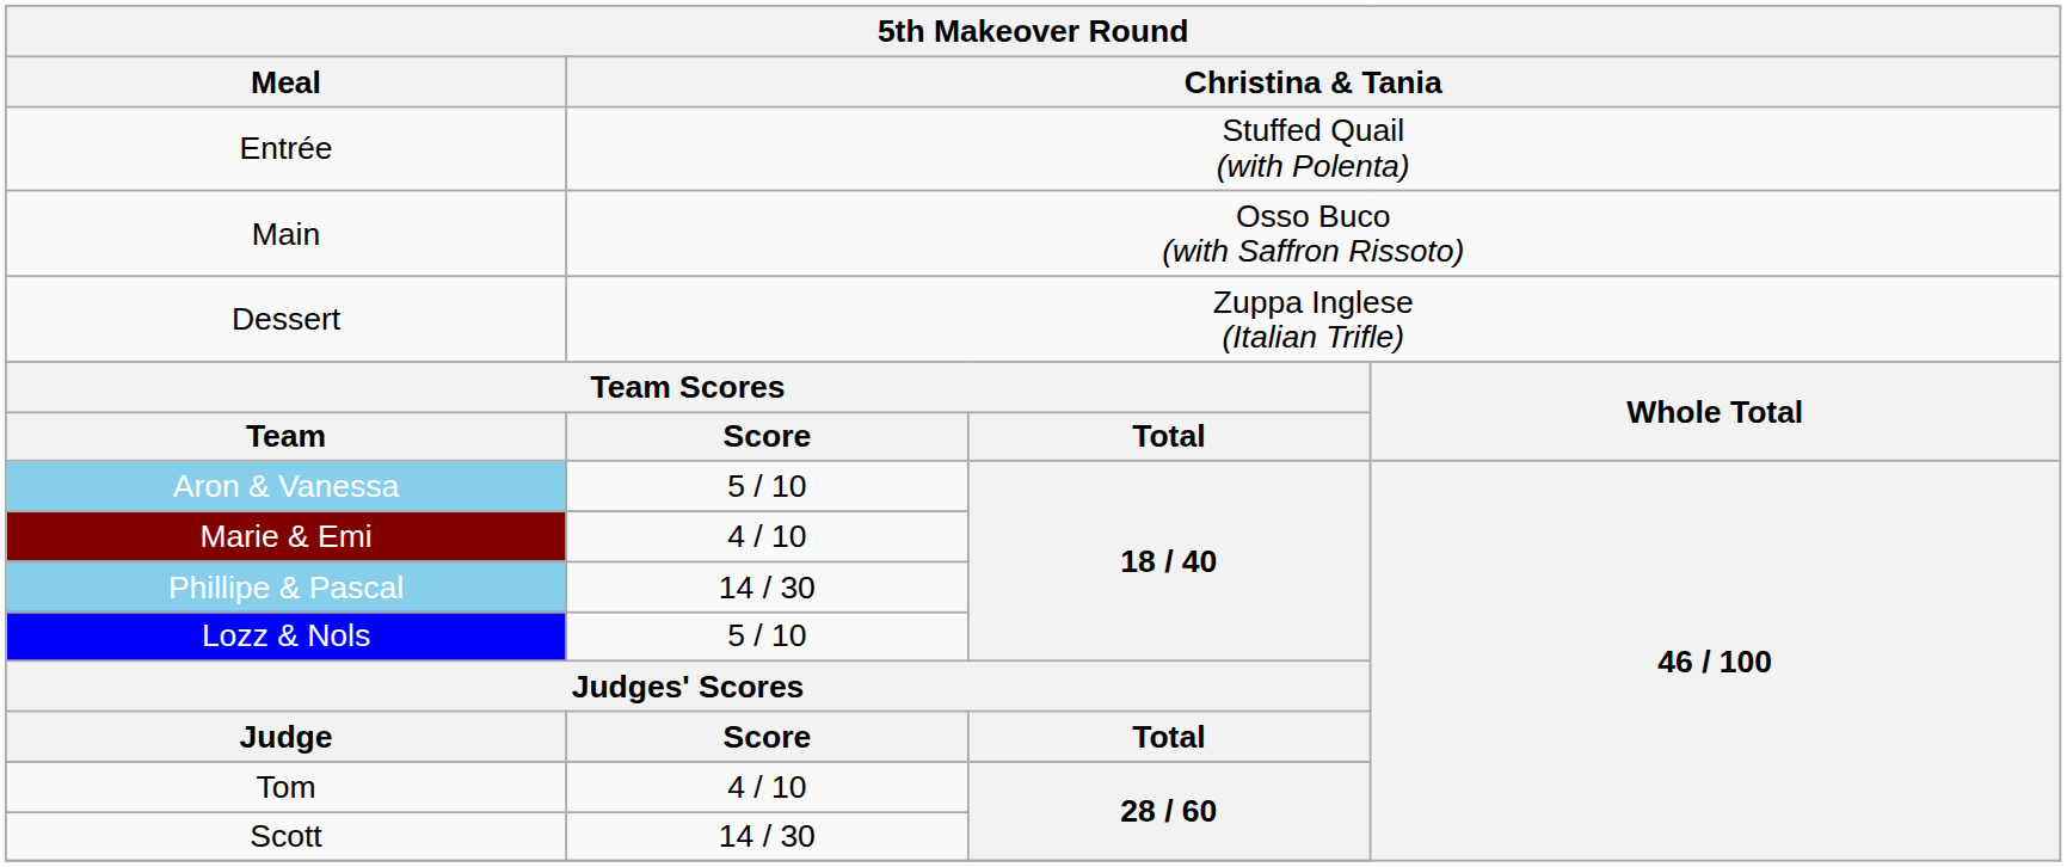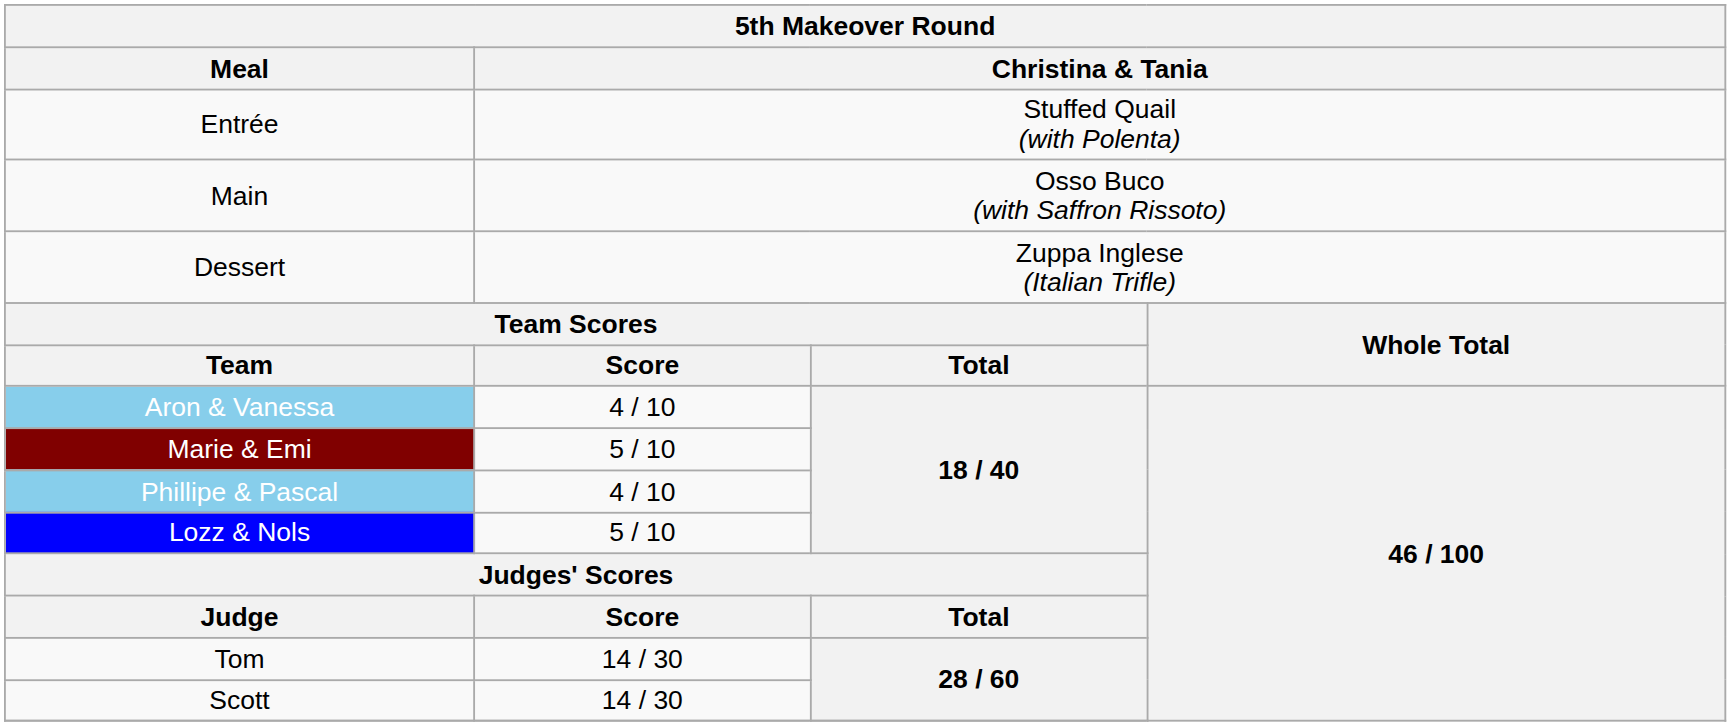 <table class="wikitable plainrowheaders" style="text-align:center; font-size:90%; width:65em;">
 <tr>
 <th colspan="4" >5th Makeover Round</th>
 </tr>
 <tr>
 <th style="width:15%;">Meal</th>
 <th colspan="3" style="width:40%;">Christina & Tania</th>
 </tr>
 <tr>
 <td>Entrée</td>
 <td colspan="3">Stuffed Quail<br><em>(with Polenta)</em></td>
 </tr>
 <tr>
 <td>Main</td>
 <td colspan="3">Osso Buco<br><em>(with Saffron Rissoto)</em></td>
 </tr>
 <tr>
 <td>Dessert</td>
 <td colspan="3">Zuppa Inglese<br><em>(Italian Trifle)</em></td>
 </tr>
 <tr>
 <th colspan="3" >Team Scores</th>
 <th rowspan="2">Whole Total</th>
 </tr>
 <tr>
 <th>Team</th>
 <th>Score</th>
 <th>Total</th>
 </tr>
 <tr>
 <td style="background:skyblue; color:white;">Aron & Vanessa</td>
-<td>5 / 10</td>
+<td>4 / 10</td>
 <th rowspan="4">18 / 40</th>
 <th rowspan="10">46 / 100</th>
 </tr>
 <tr>
 <td style="background:maroon; color:white;">Marie & Emi</td>
-<td>4 / 10</td>
+<td>5 / 10</td>
 </tr>
 <tr>
 <td style="background:skyblue; color:white;">Phillipe & Pascal</td>
-<td>14 / 30</td>
+<td>4 / 10</td>
 </tr>
 <tr>
 <td style="background:blue; color:white;">Lozz & Nols</td>
 <td>5 / 10</td>
 </tr>
 <tr>
 <th colspan="3" >Judges' Scores</th>
 </tr>
 <tr>
 <th>Judge</th>
 <th>Score</th>
 <th>Total</th>
 </tr>
 <tr>
 <td>Tom</td>
-<td>4 / 10</td>
+<td>14 / 30</td>
 <th rowspan="2">28 / 60</th>
 </tr>
 <tr>
 <td>Scott</td>
 <td>14 / 30</td>
 </tr>
 <tr>
 </tr>
 </table>
